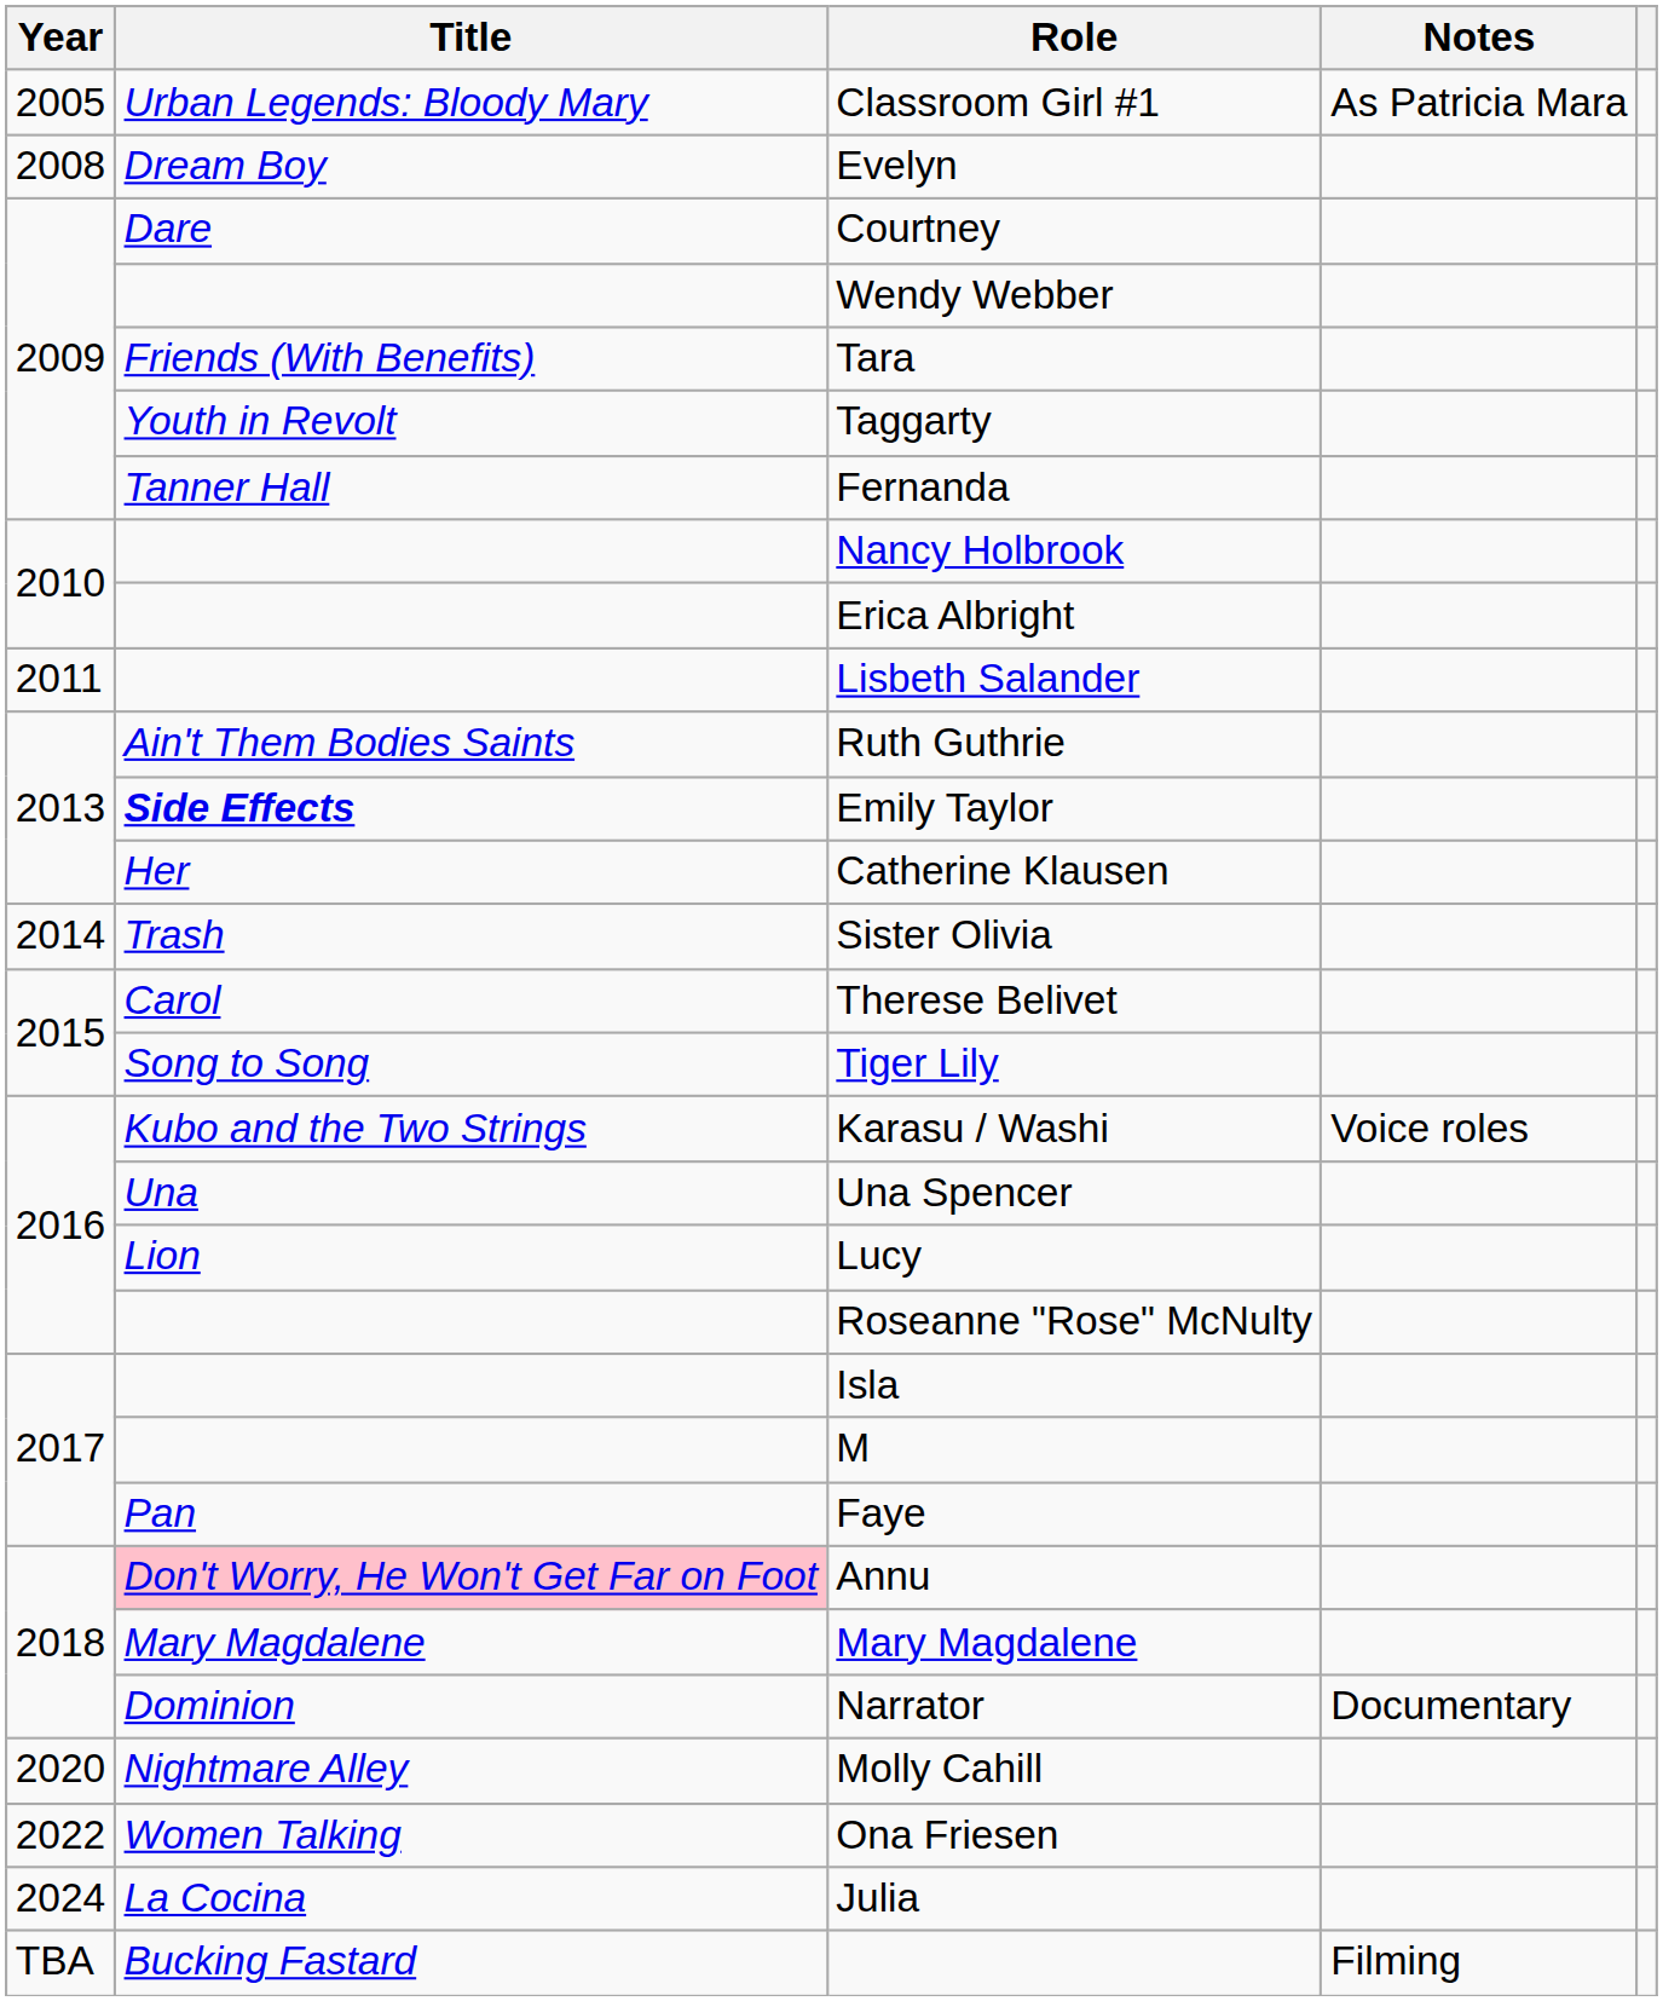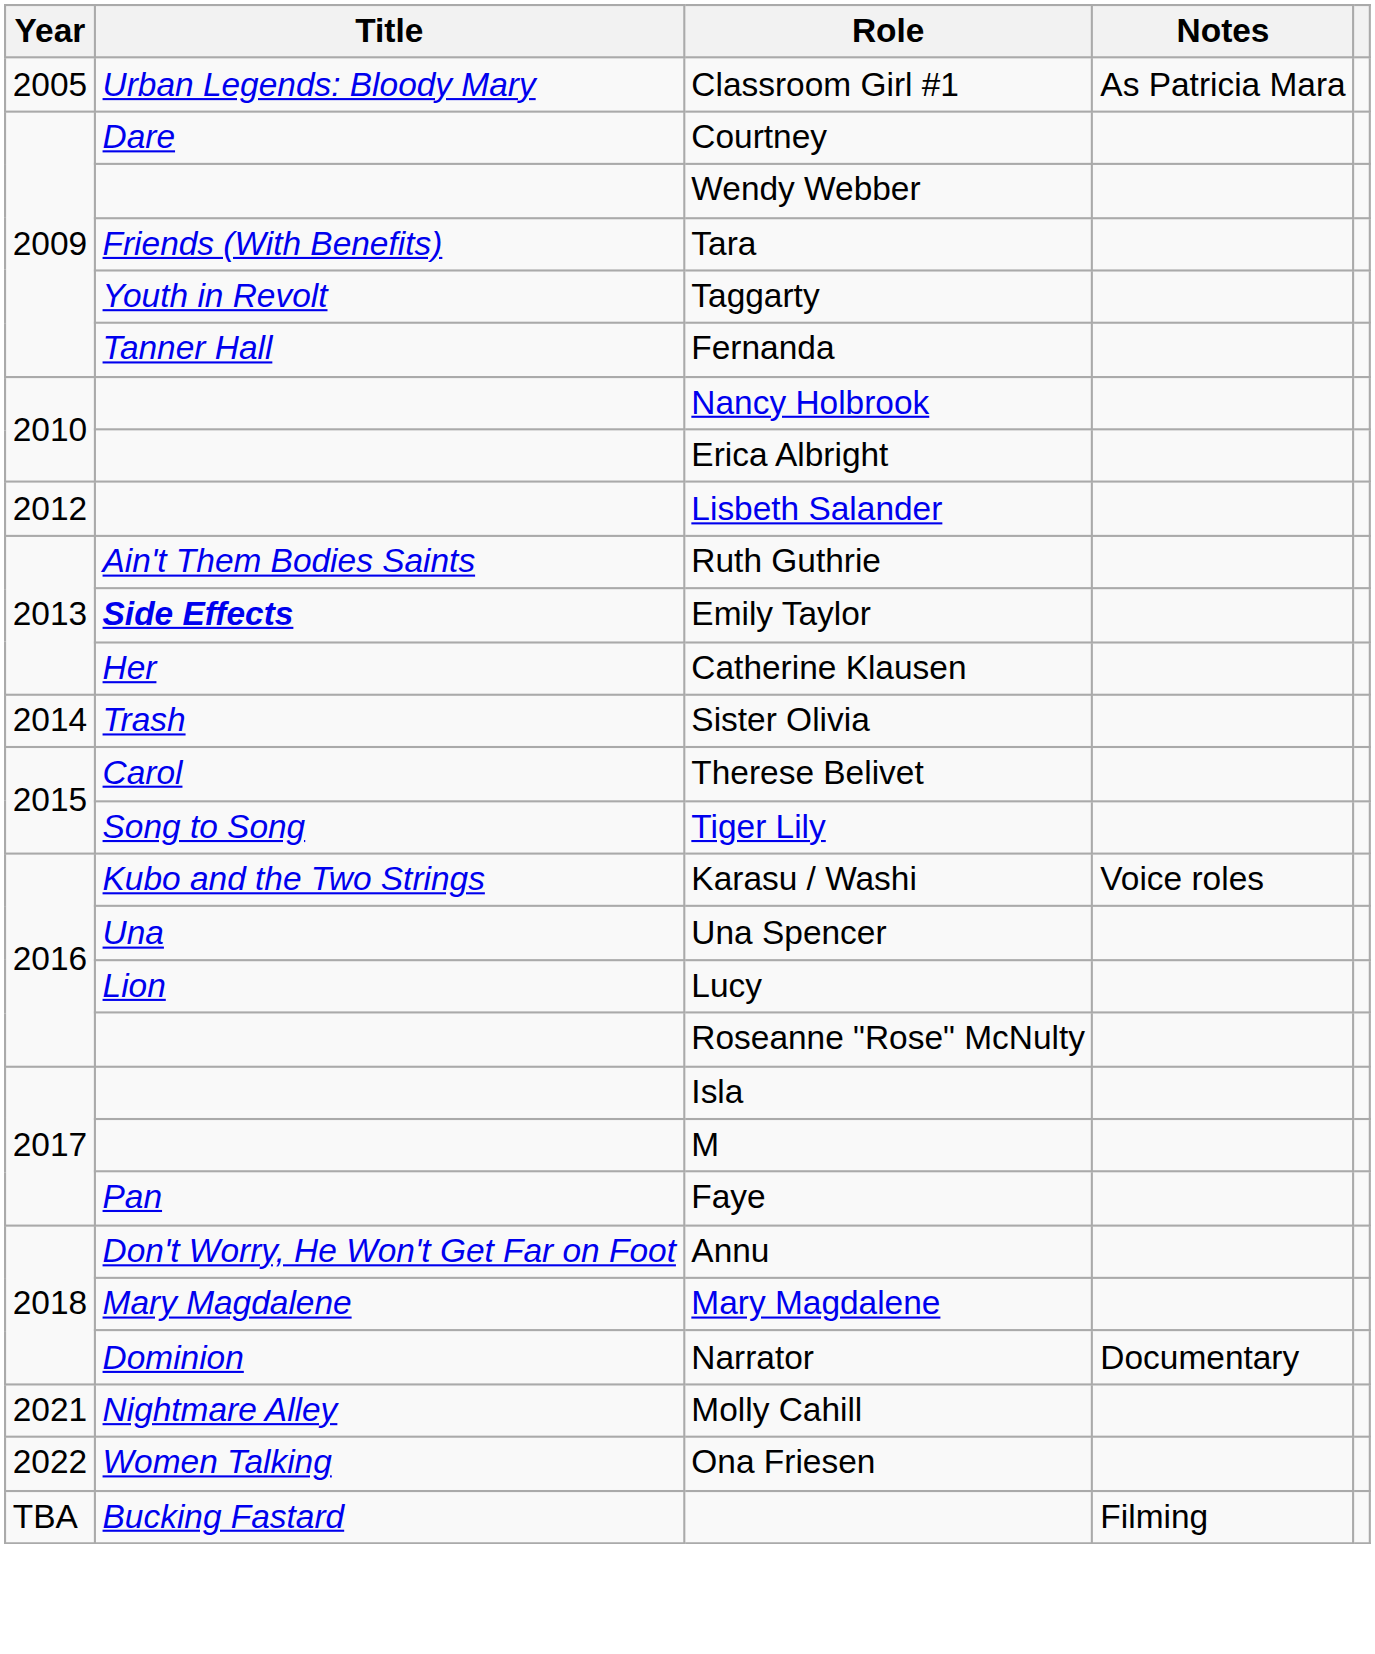 <table class="wikitable sortable">
 <tr>
 <th>Year</th>
 <th>Title</th>
 <th>Role</th>
 <th class="unsortable">Notes</th>
 <th class="unsortable"></th>
 </tr>
 <tr>
 <td>2005</td>
 <td><em><a href='#'>Urban Legends: Bloody Mary</a></em></td>
 <td>Classroom Girl #1</td>
 <td>As Patricia Mara</td>
-<td></td>
-</tr>
-<tr>
-<td>2008</td>
-<td><em><a href='#'>Dream Boy</a></em></td>
-<td>Evelyn</td>
-<td></td>
 <td></td>
 </tr>
 <tr>
 <td rowspan="5">2009</td>
 <td><em><a href='#'>Dare</a></em></td>
 <td>Courtney</td>
 <td></td>
 <td></td>
 </tr>
 <tr>
 <td><em></em></td>
 <td>Wendy Webber</td>
 <td></td>
 <td></td>
 </tr>
 <tr>
 <td><em><a href='#'>Friends (With Benefits)</a></em></td>
 <td>Tara</td>
 <td></td>
 <td></td>
 </tr>
 <tr>
 <td><em><a href='#'>Youth in Revolt</a></em></td>
 <td>Taggarty</td>
 <td></td>
 <td></td>
 </tr>
 <tr>
 <td><em><a href='#'>Tanner Hall</a></em></td>
 <td>Fernanda</td>
 <td></td>
 <td></td>
 </tr>
 <tr>
 <td rowspan="2">2010</td>
 <td><em></em></td>
 <td><a href='#'>Nancy Holbrook</a></td>
 <td></td>
 <td></td>
 </tr>
 <tr>
 <td><em></em></td>
 <td>Erica Albright</td>
 <td></td>
 <td></td>
 </tr>
 <tr>
-<td>2011</td>
+<td>2012</td>
 <td><em></em></td>
 <td><a href='#'>Lisbeth Salander</a></td>
 <td></td>
 <td></td>
 </tr>
 <tr>
 <td rowspan="3">2013</td>
 <td><em><a href='#'>Ain't Them Bodies Saints</a></em></td>
 <td>Ruth Guthrie</td>
 <td></td>
 <td></td>
 </tr>
 <tr>
 <td><strong><em><a href='#'>Side Effects</a></em></strong></td>
 <td>Emily Taylor</td>
 <td></td>
 <td></td>
 </tr>
 <tr>
 <td><em><a href='#'>Her</a></em></td>
 <td>Catherine Klausen</td>
 <td></td>
 <td></td>
 </tr>
 <tr>
 <td>2014</td>
 <td><em><a href='#'>Trash</a></em></td>
 <td>Sister Olivia</td>
 <td></td>
 <td></td>
 </tr>
 <tr>
 <td rowspan="2">2015</td>
 <td><em><a href='#'>Carol</a></em></td>
 <td>Therese Belivet</td>
 <td></td>
 <td></td>
 </tr>
 <tr>
 <td><em><a href='#'>Song to Song</a></em></td>
 <td><a href='#'>Tiger Lily</a></td>
 <td></td>
 <td></td>
 </tr>
 <tr>
 <td rowspan="4">2016</td>
 <td><em><a href='#'>Kubo and the Two Strings</a></em></td>
 <td>Karasu / Washi</td>
 <td>Voice roles</td>
 <td></td>
 </tr>
 <tr>
 <td><em><a href='#'>Una</a></em></td>
 <td>Una Spencer</td>
 <td></td>
 <td></td>
 </tr>
 <tr>
 <td><em><a href='#'>Lion</a></em></td>
 <td>Lucy</td>
 <td></td>
 <td></td>
 </tr>
 <tr>
 <td><em></em></td>
 <td>Roseanne "Rose" McNulty</td>
 <td></td>
 <td></td>
 </tr>
 <tr>
 <td rowspan="3">2017</td>
 <td><em></em></td>
 <td>Isla</td>
 <td></td>
 <td></td>
 </tr>
 <tr>
 <td><em></em></td>
 <td>M</td>
 <td></td>
 <td></td>
 </tr>
 <tr>
 <td><em><a href='#'>Pan</a></em></td>
 <td>Faye</td>
 <td></td>
 <td></td>
 </tr>
 <tr>
 <td rowspan="3">2018</td>
-<td style="background: pink;"><em><a href='#'>Don't Worry, He Won't Get Far on Foot</a></em></td>
+<td><em><a href='#'>Don't Worry, He Won't Get Far on Foot</a></em></td>
 <td>Annu</td>
 <td></td>
 <td></td>
 </tr>
 <tr>
 <td><em><a href='#'>Mary Magdalene</a></em></td>
 <td><a href='#'>Mary Magdalene</a></td>
 <td></td>
 <td></td>
 </tr>
 <tr>
 <td><em><a href='#'>Dominion</a></em></td>
 <td>Narrator</td>
 <td>Documentary</td>
 <td></td>
 </tr>
 <tr>
-<td>2020</td>
+<td>2021</td>
 <td><em><a href='#'>Nightmare Alley</a></em></td>
 <td>Molly Cahill</td>
 <td></td>
 <td></td>
 </tr>
 <tr>
 <td>2022</td>
 <td><em><a href='#'>Women Talking</a></em></td>
 <td>Ona Friesen</td>
 <td></td>
 <td></td>
 </tr>
 <tr>
-<td>2024</td>
-<td><em><a href='#'>La Cocina</a></em></td>
-<td>Julia</td>
-<td></td>
-<td></td>
-</tr>
-<tr>
 <td>TBA</td>
 <td><em><a href='#'>Bucking Fastard</a></em></td>
 <td></td>
 <td>Filming</td>
 <td></td>
 </tr>
 </table>
